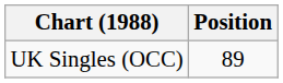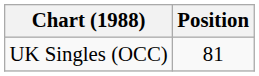 <table class="wikitable">
 <tr>
 <th>Chart (1988)</th>
 <th>Position</th>
 </tr>
 <tr>
 <td>UK Singles (OCC)</td>
-<td align="center">89</td>
+<td align="center">81</td>
 </tr>
 </table>
